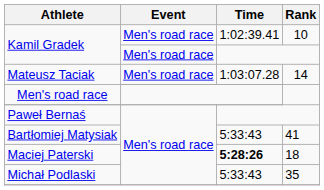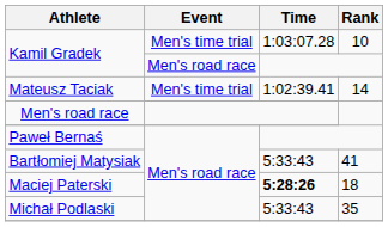 <table class=wikitable style="font-size:90%">
 <tr>
 <th>Athlete</th>
 <th>Event</th>
 <th>Time</th>
 <th>Rank</th>
 </tr>
 <tr align=center>
 <td align=left rowspan=2><a href='#'>Kamil Gradek</a></td>
-<td><a href='#'>Men's road race</a></td>
-<td>1:02:39.41</td>
+<td><a href='#'>Men's time trial</a></td>
+<td>1:03:07.28</td>
 <td>10</td>
 </tr>
 <tr align=center>
 <td><a href='#'>Men's road race</a></td>
 <td colspan=2></td>
 </tr>
 <tr align=center>
 <td align=left rowspan=2><a href='#'>Mateusz Taciak</a></td>
-<td><a href='#'>Men's road race</a></td>
-<td>1:03:07.28</td>
+<td><a href='#'>Men's time trial</a></td>
+<td>1:02:39.41</td>
 <td>14</td>
 </tr>
 <tr>
 </tr>
 <tr align=center>
 <td><a href='#'>Men's road race</a></td>
 <td colspan=2></td>
 </tr>
 <tr>
 </tr>
 <tr align=center>
 <td align=left rowspan=1><a href='#'>Paweł Bernaś</a></td>
 <td align=left rowspan=4><a href='#'>Men's road race</a></td>
 <td colspan=2></td>
 </tr>
 <tr>
 <td align=left rowspan=1><a href='#'>Bartłomiej Matysiak</a></td>
 <td>5:33:43</td>
 <td>41</td>
 </tr>
 <tr>
 <td align=left rowspan=1><a href='#'>Maciej Paterski</a></td>
 <td><strong>5:28:26</strong></td>
 <td>18</td>
 </tr>
 <tr>
 <td align=left rowspan=1><a href='#'>Michał Podlaski</a></td>
 <td>5:33:43</td>
 <td>35</td>
 </tr>
 <tr>
 </tr>
 </table>
